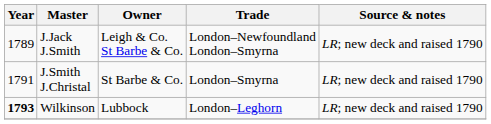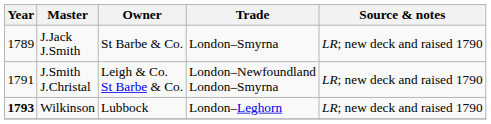 <table class=" wikitable">
 <tr>
 <th>Year</th>
 <th>Master</th>
 <th>Owner</th>
 <th>Trade</th>
 <th>Source & notes</th>
 </tr>
 <tr>
 <td>1789</td>
 <td>J.Jack<br>J.Smith</td>
-<td>Leigh & Co.<br><a href='#'>St Barbe</a> & Co.</td>
-<td>London–Newfoundland<br>London–Smyrna</td>
+<td>St Barbe & Co.</td>
+<td>London–Smyrna</td>
 <td><em>LR</em>; new deck and raised 1790</td>
 </tr>
 <tr>
 <td>1791</td>
 <td>J.Smith<br>J.Christal</td>
-<td>St Barbe & Co.</td>
-<td>London–Smyrna</td>
+<td>Leigh & Co.<br><a href='#'>St Barbe</a> & Co.</td>
+<td>London–Newfoundland<br>London–Smyrna</td>
 <td><em>LR</em>; new deck and raised 1790</td>
 </tr>
 <tr>
 <td><strong>1793</strong></td>
 <td>Wilkinson</td>
 <td>Lubbock</td>
 <td>London–<a href='#'>Leghorn</a></td>
 <td><em>LR</em>; new deck and raised 1790</td>
 </tr>
 <tr>
 </tr>
 </table>
